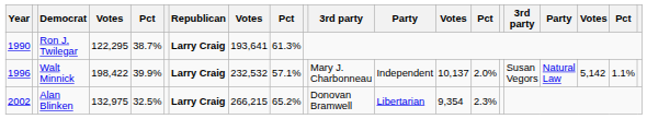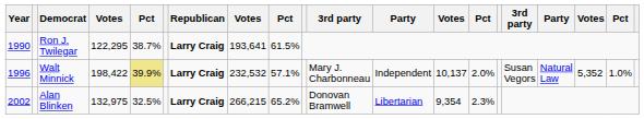 <table class="wikitable" style="margin:0.5em ; font-size:95%">
 <tr>
 <th>Year</th>
 <th></th>
 <th>Democrat</th>
 <th>Votes</th>
 <th>Pct</th>
 <th></th>
 <th>Republican</th>
 <th>Votes</th>
 <th>Pct</th>
 <th></th>
 <th>3rd party</th>
 <th>Party</th>
 <th>Votes</th>
 <th>Pct</th>
 <th></th>
 <th>3rd party</th>
 <th>Party</th>
 <th>Votes</th>
 <th>Pct</th>
 <th></th>
 </tr>
 <tr>
 <td><a href='#'>1990</a></td>
 <td></td>
 <td><a href='#'>Ron J. Twilegar</a></td>
 <td>122,295</td>
 <td>38.7%</td>
 <td></td>
 <td><strong>Larry Craig</strong></td>
 <td>193,641</td>
-<td>61.3%</td>
+<td>61.5%</td>
 </tr>
 <tr>
 <td><a href='#'>1996</a></td>
 <td></td>
 <td><a href='#'>Walt Minnick</a></td>
 <td>198,422</td>
-<td>39.9%</td>
+<td style="background: khaki;">39.9%</td>
 <td></td>
 <td><strong>Larry Craig</strong></td>
 <td>232,532</td>
 <td>57.1%</td>
 <td></td>
 <td>Mary J. Charbonneau</td>
 <td>Independent</td>
 <td>10,137</td>
 <td>2.0%</td>
 <td></td>
 <td>Susan Vegors</td>
 <td><a href='#'>Natural Law</a></td>
-<td>5,142</td>
-<td>1.1%</td>
+<td>5,352</td>
+<td>1.0%</td>
 <td></td>
 </tr>
 <tr>
 <td><a href='#'>2002</a></td>
 <td></td>
 <td><a href='#'>Alan Blinken</a></td>
 <td>132,975</td>
 <td>32.5%</td>
 <td></td>
 <td><strong>Larry Craig</strong></td>
 <td>266,215</td>
 <td>65.2%</td>
 <td></td>
 <td>Donovan Bramwell</td>
 <td><a href='#'>Libertarian</a></td>
 <td>9,354</td>
 <td>2.3%</td>
 <td></td>
 </tr>
 </table>
